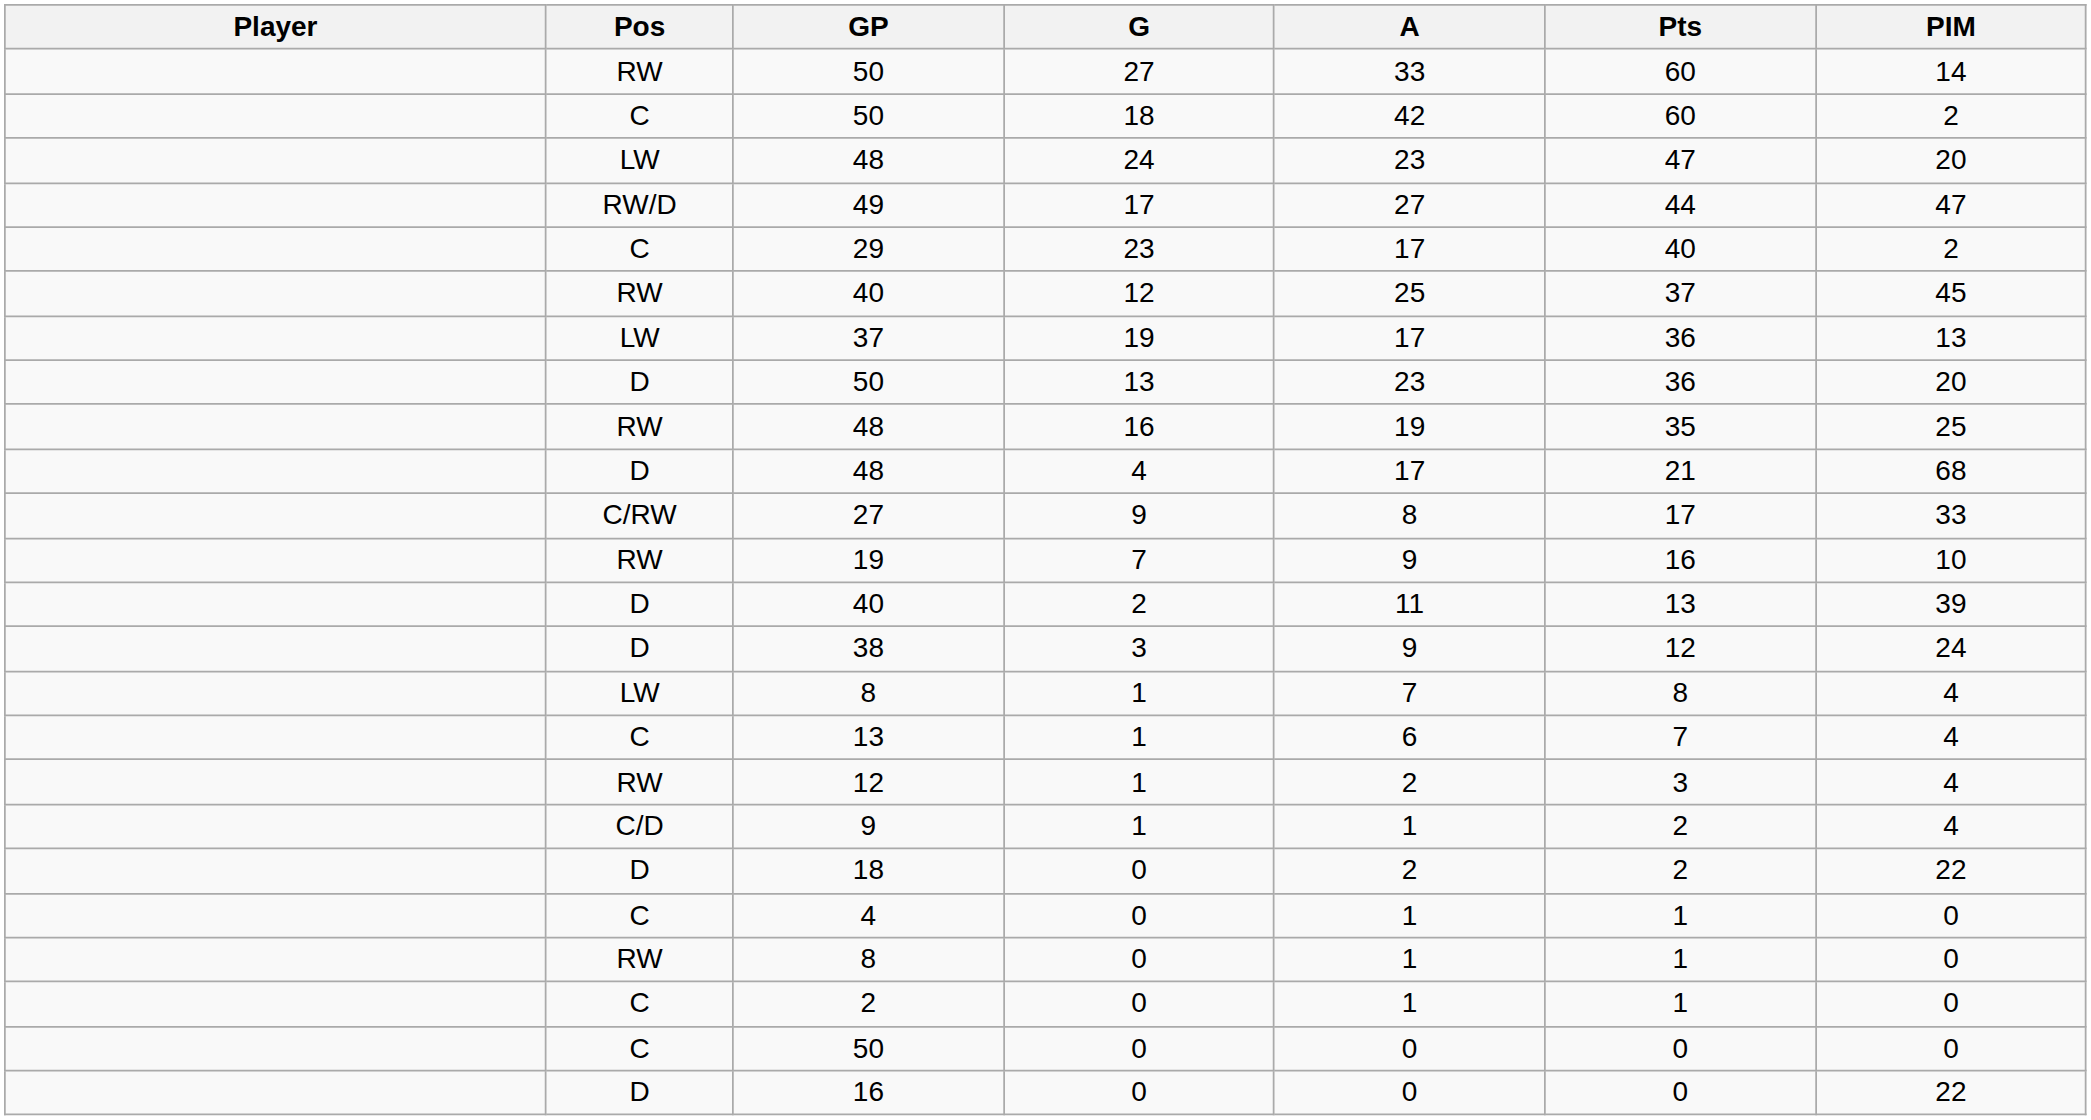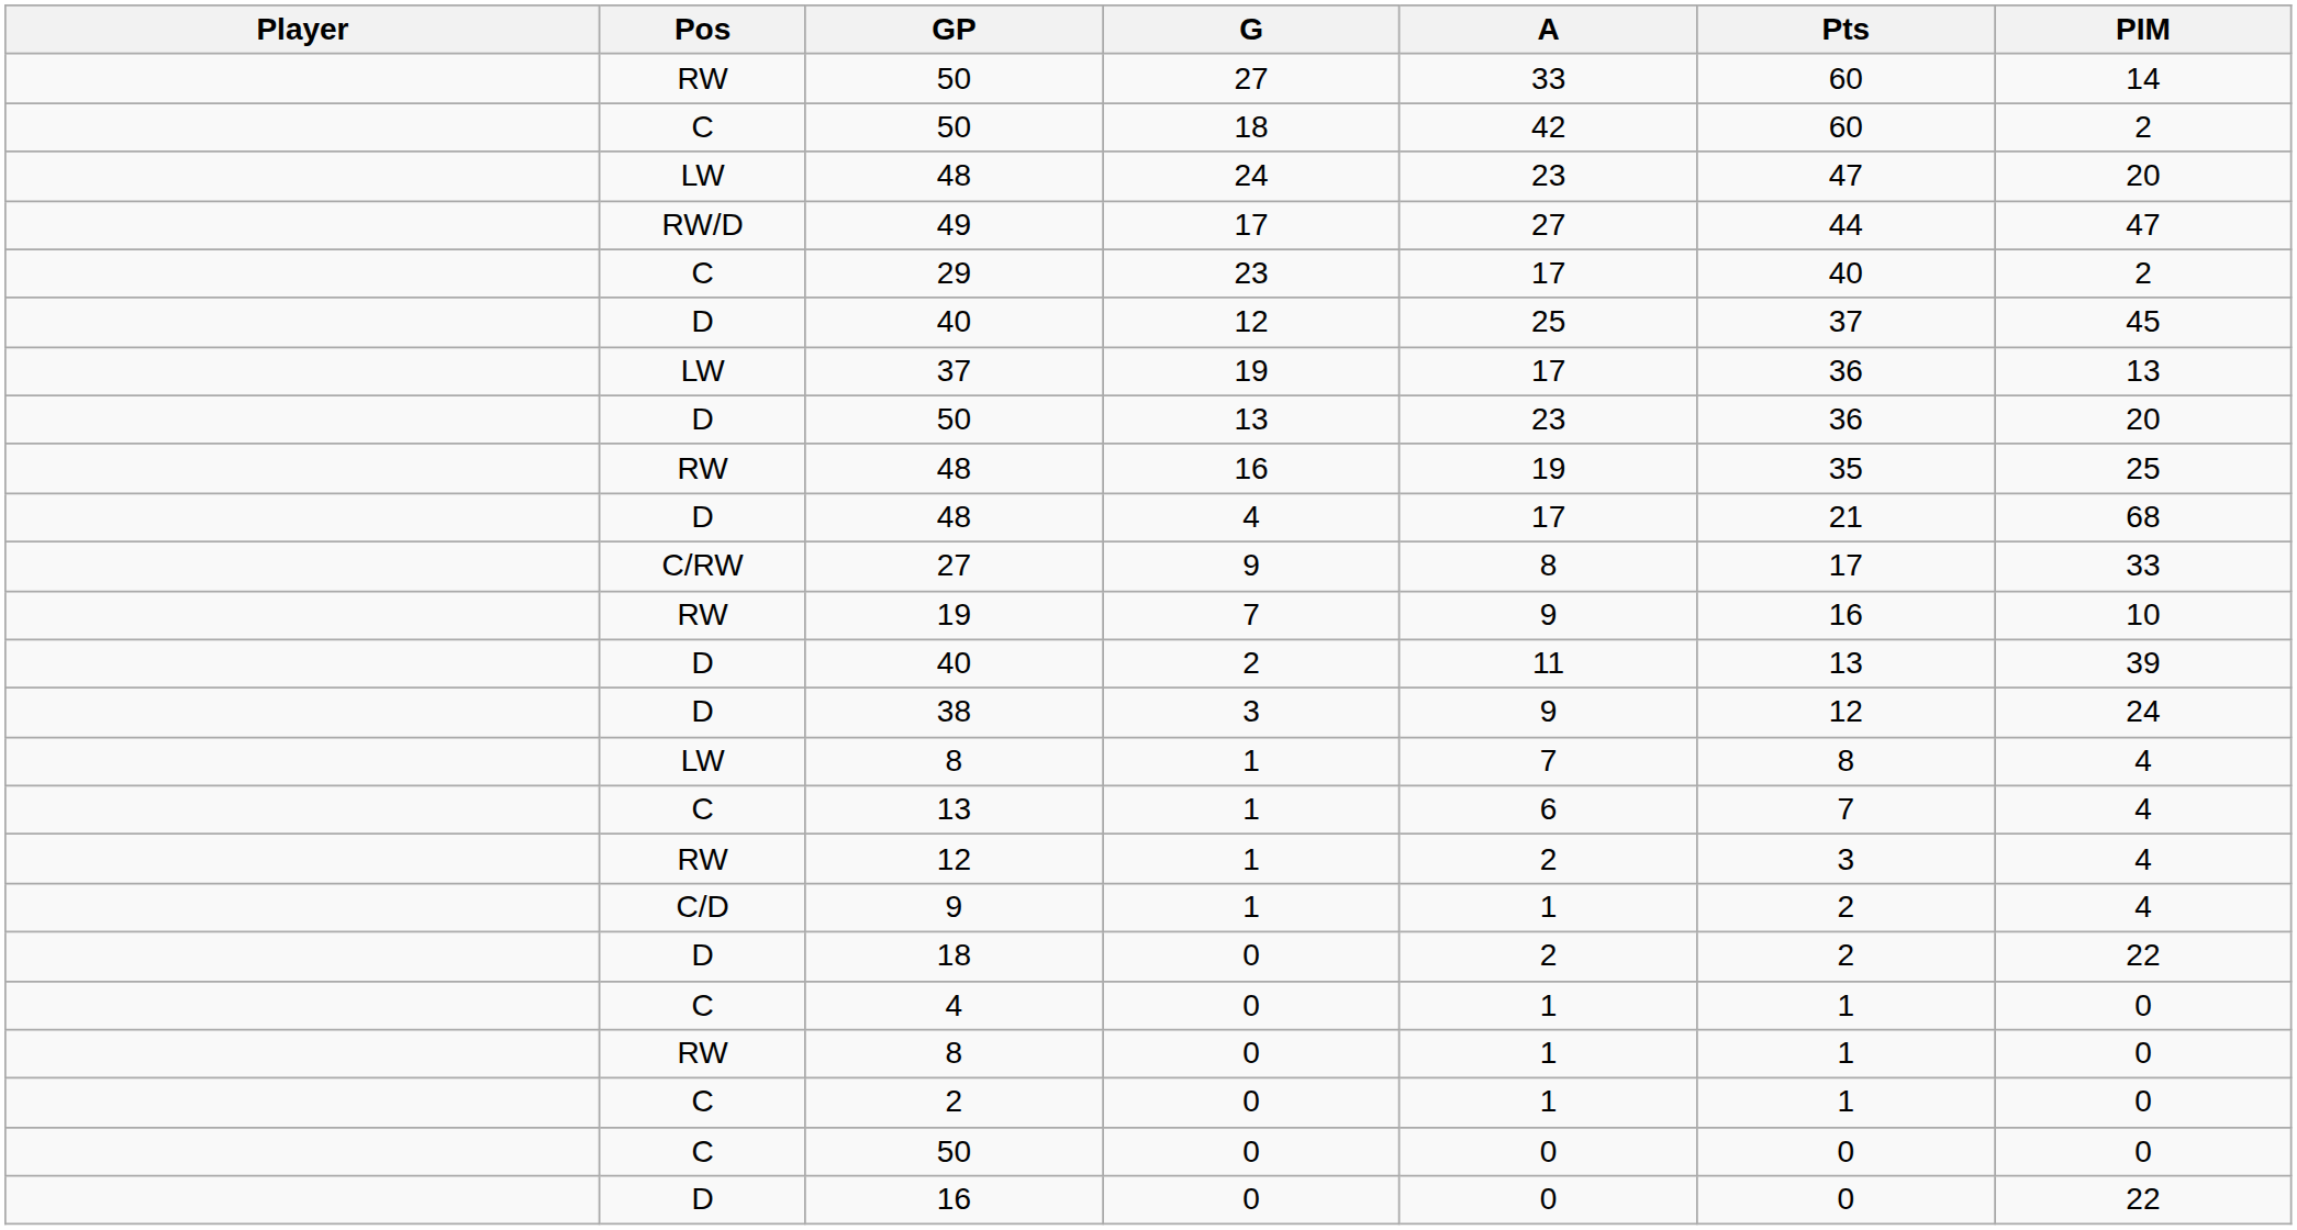 <table class="wikitable sortable" width="60%">
 <tr ALIGN="center">
 <th bgcolor="#DDDDFF" width="10%">Player</th>
 <th bgcolor="#DDDDFF" width="3%" title="Position">Pos</th>
 <th bgcolor="#DDDDFF" width="5%" title="Games played">GP</th>
 <th bgcolor="#DDDDFF" width="5%" title="Goals">G</th>
 <th bgcolor="#DDDDFF" width="5%" title="Assists">A</th>
 <th bgcolor="#DDDDFF" width="5%" title="Points">Pts</th>
 <th bgcolor="#DDDDFF" width="5%" title="Penalties in Minutes">PIM</th>
 </tr>
 <tr align="center">
 <td align="right"></td>
 <td>RW</td>
 <td>50</td>
 <td>27</td>
 <td>33</td>
 <td>60</td>
 <td>14</td>
 </tr>
 <tr align="center">
 <td align="right"></td>
 <td>C</td>
 <td>50</td>
 <td>18</td>
 <td>42</td>
 <td>60</td>
 <td>2</td>
 </tr>
 <tr align="center">
 <td align="right"></td>
 <td>LW</td>
 <td>48</td>
 <td>24</td>
 <td>23</td>
 <td>47</td>
 <td>20</td>
 </tr>
 <tr align="center">
 <td align="right"></td>
 <td>RW/D</td>
 <td>49</td>
 <td>17</td>
 <td>27</td>
 <td>44</td>
 <td>47</td>
 </tr>
 <tr align="center">
 <td align="right"></td>
 <td>C</td>
 <td>29</td>
 <td>23</td>
 <td>17</td>
 <td>40</td>
 <td>2</td>
 </tr>
 <tr align="center">
 <td align="right"></td>
-<td>RW</td>
+<td>D</td>
 <td>40</td>
 <td>12</td>
 <td>25</td>
 <td>37</td>
 <td>45</td>
 </tr>
 <tr align="center">
 <td align="right"></td>
 <td>LW</td>
 <td>37</td>
 <td>19</td>
 <td>17</td>
 <td>36</td>
 <td>13</td>
 </tr>
 <tr align="center">
 <td align="right"></td>
 <td>D</td>
 <td>50</td>
 <td>13</td>
 <td>23</td>
 <td>36</td>
 <td>20</td>
 </tr>
 <tr align="center">
 <td align="right"></td>
 <td>RW</td>
 <td>48</td>
 <td>16</td>
 <td>19</td>
 <td>35</td>
 <td>25</td>
 </tr>
 <tr align="center">
 <td align="right"></td>
 <td>D</td>
 <td>48</td>
 <td>4</td>
 <td>17</td>
 <td>21</td>
 <td>68</td>
 </tr>
 <tr align="center">
 <td align="right"></td>
 <td>C/RW</td>
 <td>27</td>
 <td>9</td>
 <td>8</td>
 <td>17</td>
 <td>33</td>
 </tr>
 <tr align="center">
 <td align="right"></td>
 <td>RW</td>
 <td>19</td>
 <td>7</td>
 <td>9</td>
 <td>16</td>
 <td>10</td>
 </tr>
 <tr align="center">
 <td align="right"></td>
 <td>D</td>
 <td>40</td>
 <td>2</td>
 <td>11</td>
 <td>13</td>
 <td>39</td>
 </tr>
 <tr align="center">
 <td align="right"></td>
 <td>D</td>
 <td>38</td>
 <td>3</td>
 <td>9</td>
 <td>12</td>
 <td>24</td>
 </tr>
 <tr align="center">
 <td align="right"></td>
 <td>LW</td>
 <td>8</td>
 <td>1</td>
 <td>7</td>
 <td>8</td>
 <td>4</td>
 </tr>
 <tr align="center">
 <td align="right"></td>
 <td>C</td>
 <td>13</td>
 <td>1</td>
 <td>6</td>
 <td>7</td>
 <td>4</td>
 </tr>
 <tr align="center">
 <td align="right"></td>
 <td>RW</td>
 <td>12</td>
 <td>1</td>
 <td>2</td>
 <td>3</td>
 <td>4</td>
 </tr>
 <tr align="center">
 <td align="right"></td>
 <td>C/D</td>
 <td>9</td>
 <td>1</td>
 <td>1</td>
 <td>2</td>
 <td>4</td>
 </tr>
 <tr align="center">
 <td align="right"></td>
 <td>D</td>
 <td>18</td>
 <td>0</td>
 <td>2</td>
 <td>2</td>
 <td>22</td>
 </tr>
 <tr align="center">
 <td align="right"></td>
 <td>C</td>
 <td>4</td>
 <td>0</td>
 <td>1</td>
 <td>1</td>
 <td>0</td>
 </tr>
 <tr align="center">
 <td align="right"></td>
 <td>RW</td>
 <td>8</td>
 <td>0</td>
 <td>1</td>
 <td>1</td>
 <td>0</td>
 </tr>
 <tr align="center">
 <td align="right"></td>
 <td>C</td>
 <td>2</td>
 <td>0</td>
 <td>1</td>
 <td>1</td>
 <td>0</td>
 </tr>
 <tr align="center">
 <td align="right"></td>
 <td>C</td>
 <td>50</td>
 <td>0</td>
 <td>0</td>
 <td>0</td>
 <td>0</td>
 </tr>
 <tr align="center">
 <td align="right"></td>
 <td>D</td>
 <td>16</td>
 <td>0</td>
 <td>0</td>
 <td>0</td>
 <td>22</td>
 </tr>
 </table>
